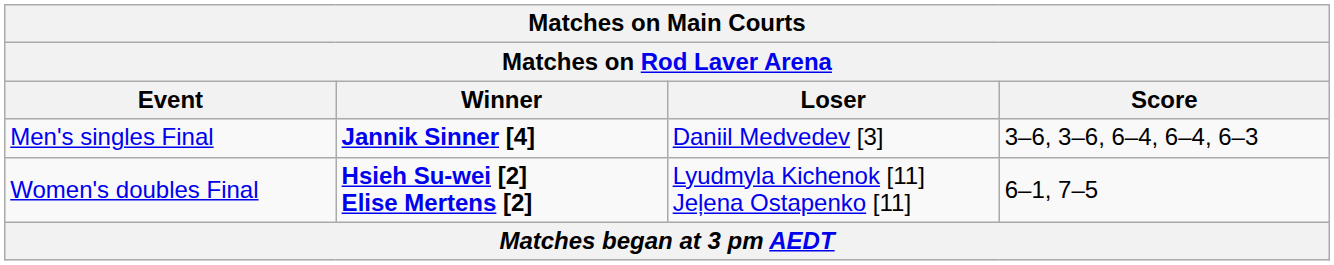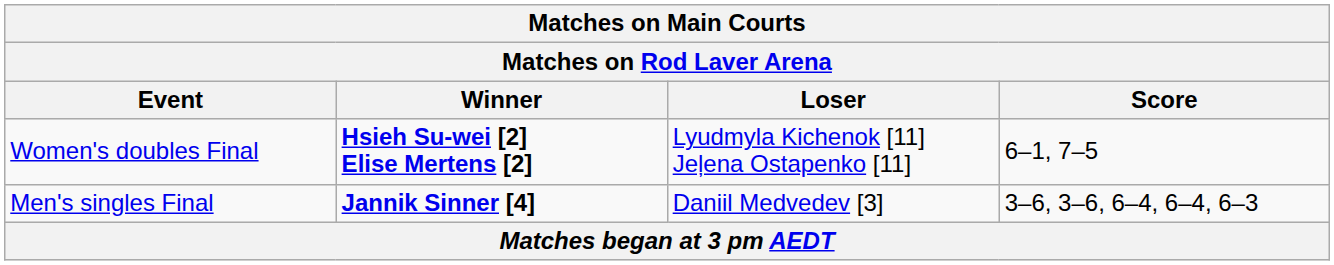 <table class="wikitable collapsible uncollapsed" style="margin:auto;">
 <tr>
 <th colspan=4><strong>Matches on Main Courts</strong></th>
 </tr>
 <tr>
 <th colspan=4><strong>Matches on <a href='#'>Rod Laver Arena</a></strong></th>
 </tr>
 <tr>
 <th style="width:220px;">Event</th>
 <th style="width:220px;">Winner</th>
 <th style="width:220px;">Loser</th>
 <th style="width:220px;">Score</th>
 </tr>
 <tr>
+<td><a href='#'>Women's doubles Final</a></td>
+<td><strong> <a href='#'>Hsieh Su-wei</a> [2] <br>  <a href='#'>Elise Mertens</a> [2] </strong></td>
+<td> <a href='#'>Lyudmyla Kichenok</a> [11] <br>  <a href='#'>Jeļena Ostapenko</a> [11]</td>
+<td>6–1, 7–5</td>
+</tr>
+<tr>
 <td><a href='#'>Men's singles Final</a></td>
 <td><strong> <a href='#'>Jannik Sinner</a> [4]</strong></td>
 <td> <a href='#'>Daniil Medvedev</a> [3]</td>
 <td>3–6, 3–6, 6–4, 6–4, 6–3</td>
 </tr>
 <tr>
-<td><a href='#'>Women's doubles Final</a></td>
-<td><strong> <a href='#'>Hsieh Su-wei</a> [2] <br>  <a href='#'>Elise Mertens</a> [2] </strong></td>
-<td> <a href='#'>Lyudmyla Kichenok</a> [11] <br>  <a href='#'>Jeļena Ostapenko</a> [11]</td>
-<td>6–1, 7–5</td>
-</tr>
-<tr>
 <th colspan=4><em>Matches began at 3 pm <a href='#'>AEDT</a></em></th>
 </tr>
 </table>
